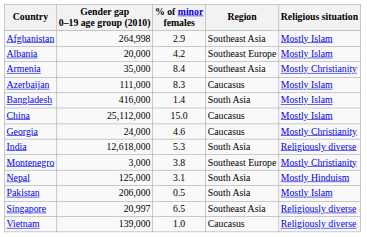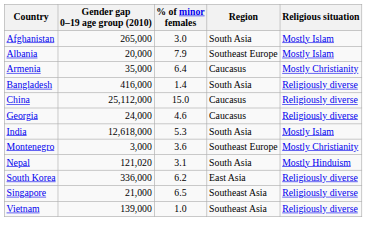 <table class="wikitable sortable">
 <tr>
 <th><strong>Country</strong></th>
 <th><strong>Gender gap</strong><br>0–19 age group (2010)</th>
 <th>% of <a href='#'>minor</a><br>females</th>
 <th><strong>Region</strong></th>
 <th><strong>Religious situation</strong></th>
 </tr>
 <tr>
 <td><a href='#'>Afghanistan</a></td>
-<td align="right">264,998</td>
-<td align="center">2.9</td>
-<td>Southeast Asia</td>
+<td align="right">265,000</td>
+<td align="center">3.0</td>
+<td>South Asia</td>
 <td><a href='#'>Mostly Islam</a></td>
 </tr>
 <tr>
 <td><a href='#'>Albania</a></td>
 <td align="right">20,000</td>
-<td align="center">4.2</td>
+<td align="center">7.9</td>
 <td>Southeast Europe</td>
 <td><a href='#'>Mostly Islam</a></td>
 </tr>
 <tr>
 <td><a href='#'>Armenia</a></td>
 <td align="right">35,000</td>
-<td align="center">8.4</td>
-<td>Southeast Asia</td>
+<td align="center">6.4</td>
+<td>Caucasus</td>
 <td><a href='#'>Mostly Christianity</a></td>
-</tr>
-<tr>
-<td><a href='#'>Azerbaijan</a></td>
-<td align="right">111,000</td>
-<td align="center">8.3</td>
-<td>Caucasus</td>
-<td><a href='#'>Mostly Islam</a></td>
 </tr>
 <tr>
 <td><a href='#'>Bangladesh</a></td>
 <td align="right">416,000</td>
 <td align="center">1.4</td>
 <td>South Asia</td>
-<td><a href='#'>Mostly Islam</a></td>
+<td><a href='#'>Religiously diverse</a></td>
 </tr>
 <tr>
 <td><a href='#'>China</a></td>
 <td align="right">25,112,000</td>
 <td align="center">15.0</td>
 <td>Caucasus</td>
-<td><a href='#'>Mostly Islam</a></td>
+<td><a href='#'>Religiously diverse</a></td>
 </tr>
 <tr>
 <td><a href='#'>Georgia</a></td>
 <td align="right">24,000</td>
 <td align="center">4.6</td>
 <td>Caucasus</td>
-<td><a href='#'>Mostly Christianity</a></td>
+<td><a href='#'>Religiously diverse</a></td>
 </tr>
 <tr>
 <td><a href='#'>India</a></td>
 <td align="right">12,618,000</td>
 <td align="center">5.3</td>
 <td>South Asia</td>
-<td><a href='#'>Religiously diverse</a></td>
+<td><a href='#'>Mostly Islam</a></td>
 </tr>
 <tr>
 <td><a href='#'>Montenegro</a></td>
 <td align="right">3,000</td>
-<td align="center">3.8</td>
+<td align="center">3.6</td>
 <td>Southeast Europe</td>
 <td><a href='#'>Mostly Christianity</a></td>
 </tr>
 <tr>
 <td><a href='#'>Nepal</a></td>
-<td align="right">125,000</td>
+<td align="right">121,020</td>
 <td align="center">3.1</td>
 <td>South Asia</td>
 <td><a href='#'>Mostly Hinduism</a></td>
 </tr>
 <tr>
-<td><a href='#'>Pakistan</a></td>
-<td align="right">206,000</td>
-<td align="center">0.5</td>
-<td>South Asia</td>
-<td><a href='#'>Mostly Islam</a></td>
+<td><a href='#'>South Korea</a></td>
+<td align="right">336,000</td>
+<td align="center">6.2</td>
+<td>East Asia</td>
+<td><a href='#'>Religiously diverse</a></td>
 </tr>
 <tr>
 <td><a href='#'>Singapore</a></td>
-<td align="right">20,997</td>
+<td align="right">21,000</td>
 <td align="center">6.5</td>
 <td>Southeast Asia</td>
 <td><a href='#'>Religiously diverse</a></td>
 </tr>
 <tr>
 <td><a href='#'>Vietnam</a></td>
 <td align="right">139,000</td>
 <td align="center">1.0</td>
-<td>Caucasus</td>
+<td>Southeast Asia</td>
 <td><a href='#'>Religiously diverse</a></td>
 </tr>
 </table>
